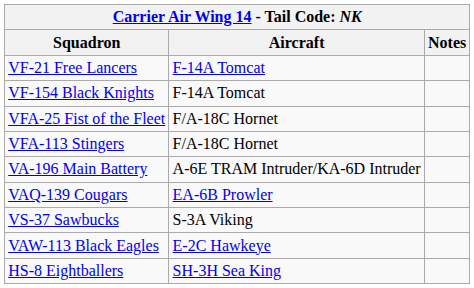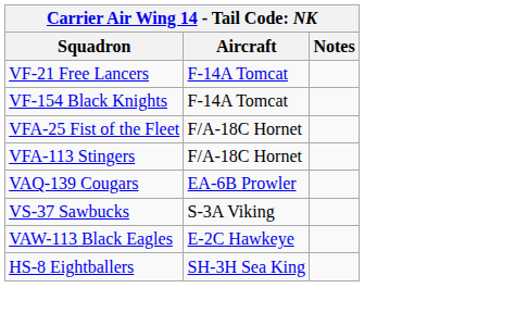 <table class="wikitable">
 <tr>
 <th colspan="3"><a href='#'>Carrier Air Wing 14</a> - Tail Code: <em>NK</em></th>
 </tr>
 <tr>
 <th>Squadron</th>
 <th>Aircraft</th>
 <th>Notes</th>
 </tr>
 <tr>
 <td><a href='#'>VF-21 Free Lancers</a></td>
 <td><a href='#'>F-14A Tomcat</a></td>
 <td></td>
 </tr>
 <tr>
 <td><a href='#'>VF-154 Black Knights</a></td>
 <td>F-14A Tomcat</td>
 <td></td>
 </tr>
 <tr>
 <td><a href='#'>VFA-25 Fist of the Fleet</a></td>
 <td>F/A-18C Hornet</td>
 <td></td>
 </tr>
 <tr>
 <td><a href='#'>VFA-113 Stingers</a></td>
 <td>F/A-18C Hornet</td>
 <td></td>
 </tr>
 <tr>
-<td><a href='#'>VA-196 Main Battery</a></td>
-<td>A-6E TRAM Intruder/KA-6D Intruder</td>
-<td></td>
-</tr>
-<tr>
 <td><a href='#'>VAQ-139 Cougars</a></td>
 <td><a href='#'>EA-6B Prowler</a></td>
 <td></td>
 </tr>
 <tr>
 <td><a href='#'>VS-37 Sawbucks</a></td>
 <td>S-3A Viking</td>
 <td></td>
 </tr>
 <tr>
 <td><a href='#'>VAW-113 Black Eagles</a></td>
 <td><a href='#'>E-2C Hawkeye</a></td>
 <td></td>
 </tr>
 <tr>
 <td><a href='#'>HS-8 Eightballers</a></td>
 <td><a href='#'>SH-3H Sea King</a></td>
 <td></td>
 </tr>
 </table>
